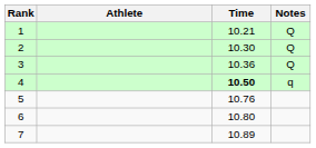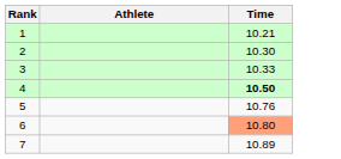 <table class="wikitable" style="text-align:center">
 <tr>
 <th width=40>Rank</th>
 <th width=250>Athlete</th>
 <th width=80>Time</th>
-<th width=50>Notes</th>
 </tr>
 <tr bgcolor="ccffcc">
 <td>1</td>
 <td align=left></td>
 <td>10.21</td>
-<td>Q</td>
 </tr>
 <tr bgcolor="ccffcc">
 <td>2</td>
 <td align=left></td>
 <td>10.30</td>
-<td>Q</td>
 </tr>
 <tr bgcolor="ccffcc">
 <td>3</td>
 <td align=left></td>
-<td>10.36</td>
-<td>Q</td>
+<td>10.33</td>
 </tr>
 <tr bgcolor="ccffcc">
 <td>4</td>
 <td align=left></td>
 <td><strong>10.50</strong></td>
-<td>q</td>
 </tr>
 <tr>
 <td>5</td>
 <td align=left></td>
 <td>10.76</td>
-<td></td>
 </tr>
 <tr>
 <td>6</td>
 <td align=left></td>
-<td>10.80</td>
-<td></td>
+<td style="background: lightsalmon;">10.80</td>
 </tr>
 <tr>
 <td>7</td>
 <td align=left></td>
 <td>10.89</td>
-<td></td>
 </tr>
 </table>
